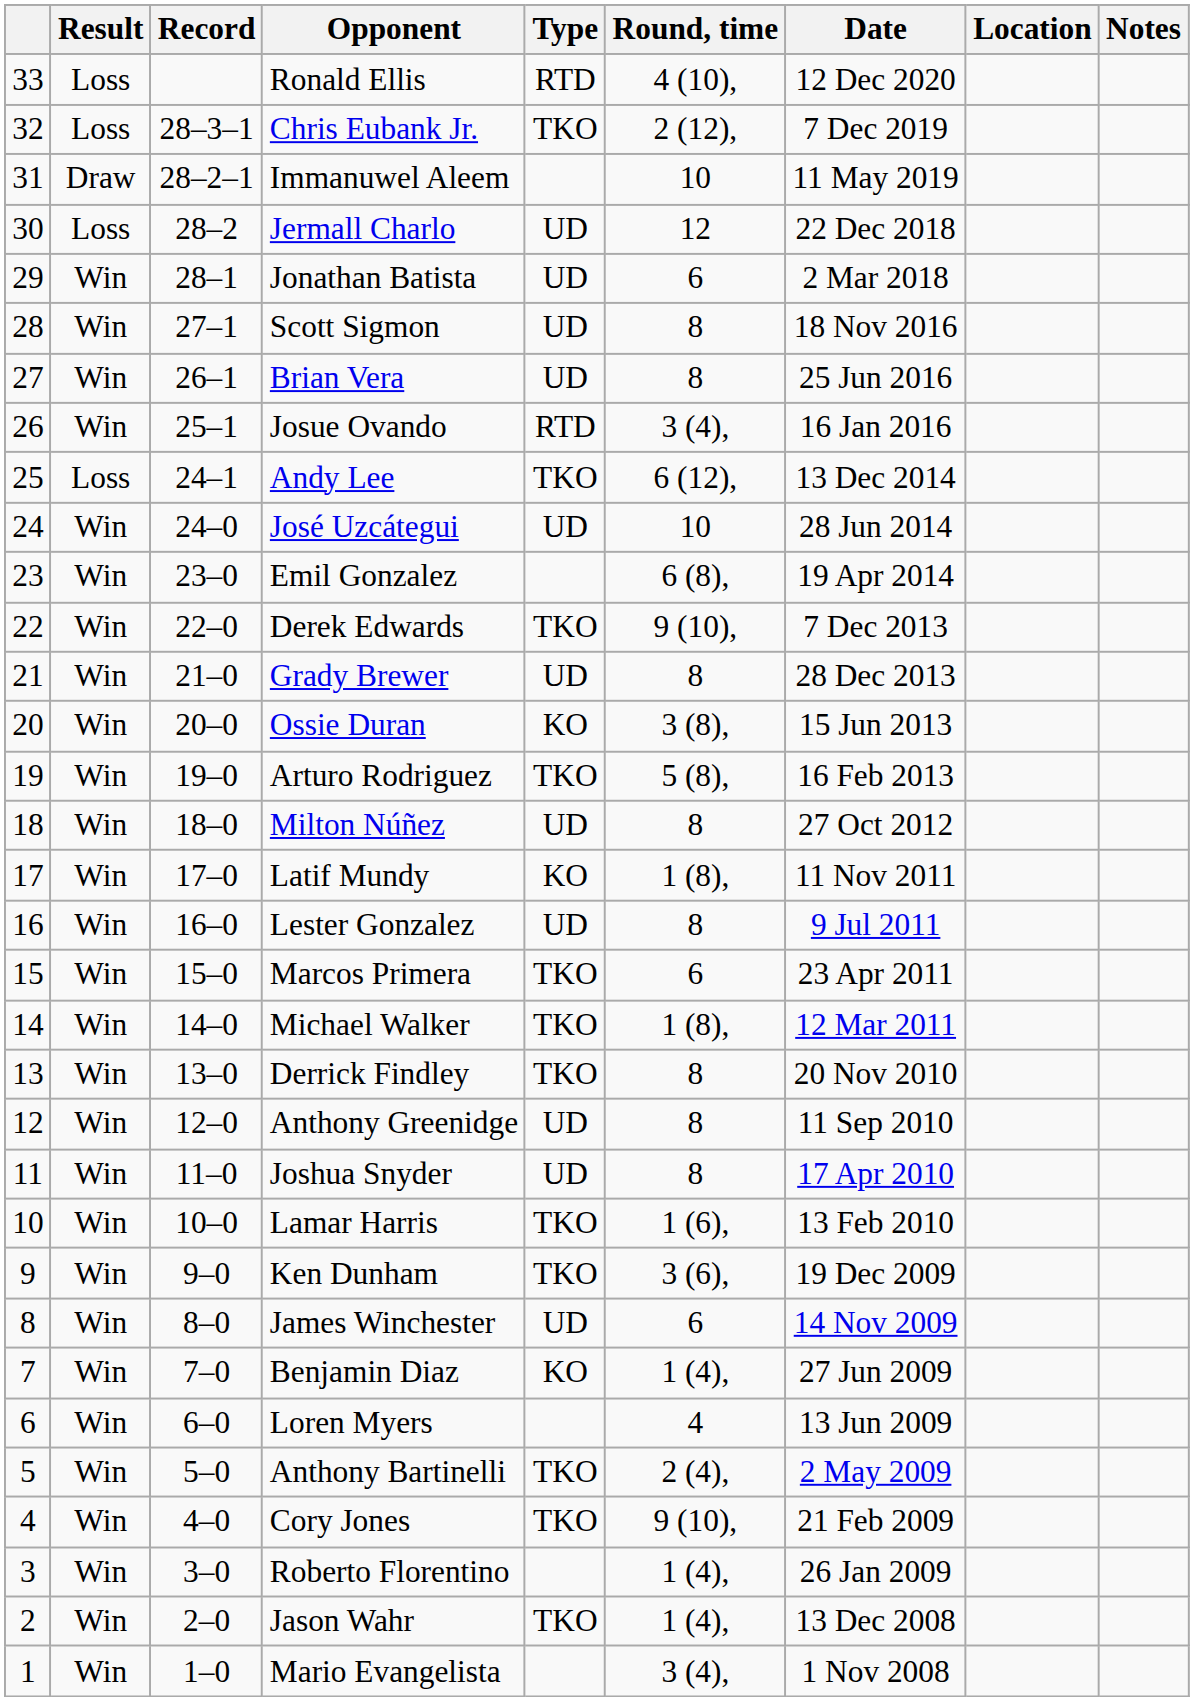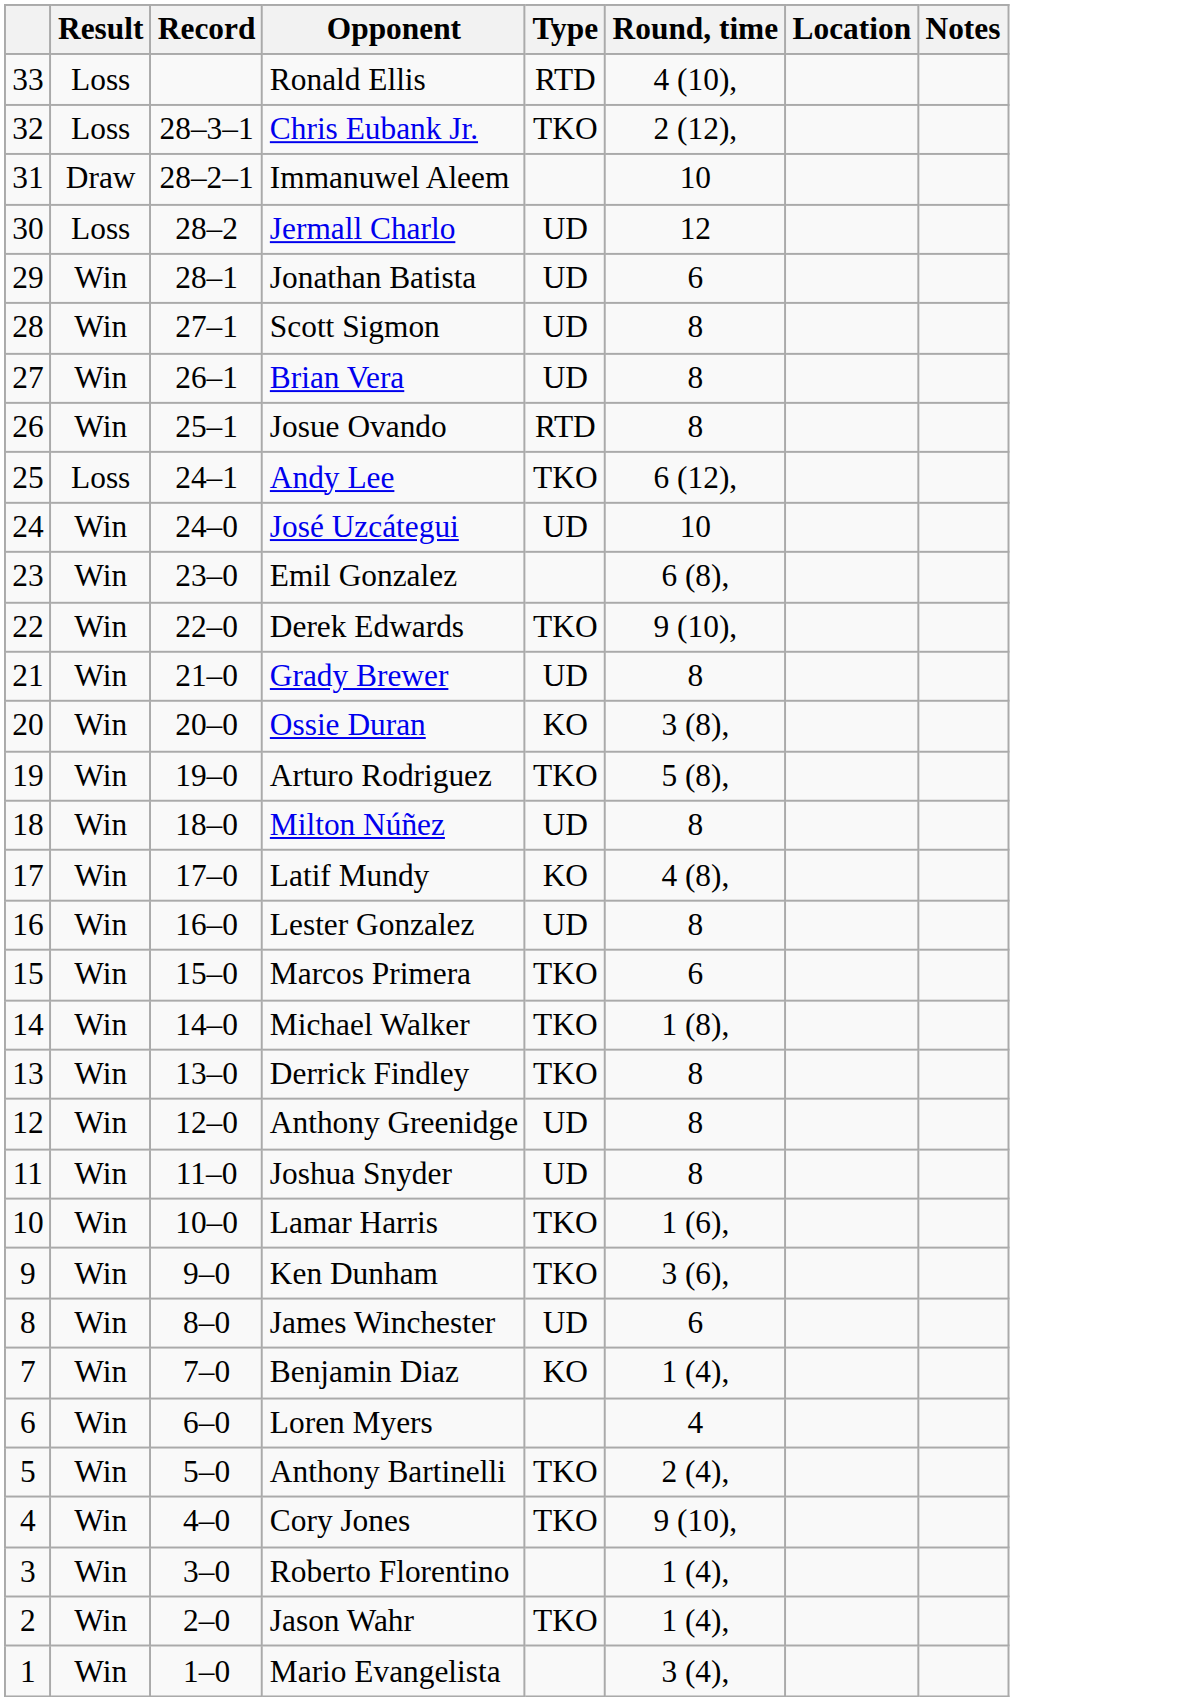 <table class="wikitable" style="text-align:center">
 <tr>
 <th></th>
 <th>Result</th>
 <th>Record</th>
 <th>Opponent</th>
 <th>Type</th>
 <th>Round, time</th>
-<th>Date</th>
 <th>Location</th>
 <th>Notes</th>
 </tr>
 <tr>
 <td>33</td>
 <td>Loss</td>
 <td></td>
 <td style="text-align:left;">Ronald Ellis</td>
 <td>RTD</td>
 <td>4 (10), </td>
-<td>12 Dec 2020</td>
 <td style="text-align:left;"></td>
 <td></td>
 </tr>
 <tr>
 <td>32</td>
 <td>Loss</td>
 <td>28–3–1</td>
 <td style="text-align:left;"><a href='#'>Chris Eubank Jr.</a></td>
 <td>TKO</td>
 <td>2 (12), </td>
-<td>7 Dec 2019</td>
 <td style="text-align:left;"></td>
 <td style="text-align:left;"></td>
 </tr>
 <tr>
 <td>31</td>
 <td>Draw</td>
 <td>28–2–1</td>
 <td style="text-align:left;">Immanuwel Aleem</td>
 <td></td>
 <td>10</td>
-<td>11 May 2019</td>
 <td style="text-align:left;"></td>
 <td></td>
 </tr>
 <tr>
 <td>30</td>
 <td>Loss</td>
 <td>28–2</td>
 <td style="text-align:left;"><a href='#'>Jermall Charlo</a></td>
 <td>UD</td>
 <td>12</td>
-<td>22 Dec 2018</td>
 <td style="text-align:left;"></td>
 <td style="text-align:left;"></td>
 </tr>
 <tr>
 <td>29</td>
 <td>Win</td>
 <td>28–1</td>
 <td style="text-align:left;">Jonathan Batista</td>
 <td>UD</td>
 <td>6</td>
-<td>2 Mar 2018</td>
 <td style="text-align:left;"></td>
 <td></td>
 </tr>
 <tr>
 <td>28</td>
 <td>Win</td>
 <td>27–1</td>
 <td style="text-align:left;">Scott Sigmon</td>
 <td>UD</td>
 <td>8</td>
-<td>18 Nov 2016</td>
 <td style="text-align:left;"></td>
 <td></td>
 </tr>
 <tr>
 <td>27</td>
 <td>Win</td>
 <td>26–1</td>
 <td style="text-align:left;"><a href='#'>Brian Vera</a></td>
 <td>UD</td>
 <td>8</td>
-<td>25 Jun 2016</td>
 <td style="text-align:left;"></td>
 <td></td>
 </tr>
 <tr>
 <td>26</td>
 <td>Win</td>
 <td>25–1</td>
 <td style="text-align:left;">Josue Ovando</td>
 <td>RTD</td>
-<td>3 (4), </td>
-<td>16 Jan 2016</td>
+<td>8</td>
 <td style="text-align:left;"></td>
 <td></td>
 </tr>
 <tr>
 <td>25</td>
 <td>Loss</td>
 <td>24–1</td>
 <td style="text-align:left;"><a href='#'>Andy Lee</a></td>
 <td>TKO</td>
 <td>6 (12), </td>
-<td>13 Dec 2014</td>
 <td style="text-align:left;"></td>
 <td style="text-align:left;"></td>
 </tr>
 <tr>
 <td>24</td>
 <td>Win</td>
 <td>24–0</td>
 <td style="text-align:left;"><a href='#'>José Uzcátegui</a></td>
 <td>UD</td>
 <td>10</td>
-<td>28 Jun 2014</td>
 <td style="text-align:left;"></td>
 <td style="text-align:left;"></td>
 </tr>
 <tr>
 <td>23</td>
 <td>Win</td>
 <td>23–0</td>
 <td style="text-align:left;">Emil Gonzalez</td>
 <td></td>
 <td>6 (8), </td>
-<td>19 Apr 2014</td>
 <td style="text-align:left;"></td>
 <td></td>
 </tr>
 <tr>
 <td>22</td>
 <td>Win</td>
 <td>22–0</td>
 <td style="text-align:left;">Derek Edwards</td>
 <td>TKO</td>
 <td>9 (10), </td>
-<td>7 Dec 2013</td>
 <td style="text-align:left;"></td>
 <td></td>
 </tr>
 <tr>
 <td>21</td>
 <td>Win</td>
 <td>21–0</td>
 <td style="text-align:left;"><a href='#'>Grady Brewer</a></td>
 <td>UD</td>
 <td>8</td>
-<td>28 Dec 2013</td>
 <td style="text-align:left;"></td>
 <td></td>
 </tr>
 <tr>
 <td>20</td>
 <td>Win</td>
 <td>20–0</td>
 <td style="text-align:left;"><a href='#'>Ossie Duran</a></td>
 <td>KO</td>
 <td>3 (8), </td>
-<td>15 Jun 2013</td>
 <td style="text-align:left;"></td>
 <td></td>
 </tr>
 <tr>
 <td>19</td>
 <td>Win</td>
 <td>19–0</td>
 <td style="text-align:left;">Arturo Rodriguez</td>
 <td>TKO</td>
 <td>5 (8), </td>
-<td>16 Feb 2013</td>
 <td style="text-align:left;"></td>
 <td></td>
 </tr>
 <tr>
 <td>18</td>
 <td>Win</td>
 <td>18–0</td>
 <td style="text-align:left;"><a href='#'>Milton Núñez</a></td>
 <td>UD</td>
 <td>8</td>
-<td>27 Oct 2012</td>
 <td style="text-align:left;"></td>
 <td></td>
 </tr>
 <tr>
 <td>17</td>
 <td>Win</td>
 <td>17–0</td>
 <td style="text-align:left;">Latif Mundy</td>
 <td>KO</td>
-<td>1 (8), </td>
-<td>11 Nov 2011</td>
+<td>4 (8), </td>
 <td style="text-align:left;"></td>
 <td></td>
 </tr>
 <tr>
 <td>16</td>
 <td>Win</td>
 <td>16–0</td>
 <td style="text-align:left;">Lester Gonzalez</td>
 <td>UD</td>
 <td>8</td>
-<td><a href='#'>9 Jul 2011</a></td>
 <td style="text-align:left;"></td>
 <td></td>
 </tr>
 <tr>
 <td>15</td>
 <td>Win</td>
 <td>15–0</td>
 <td style="text-align:left;">Marcos Primera</td>
 <td>TKO</td>
 <td>6</td>
-<td>23 Apr 2011</td>
 <td style="text-align:left;"></td>
 <td></td>
 </tr>
 <tr>
 <td>14</td>
 <td>Win</td>
 <td>14–0</td>
 <td style="text-align:left;">Michael Walker</td>
 <td>TKO</td>
 <td>1 (8), </td>
-<td><a href='#'>12 Mar 2011</a></td>
 <td style="text-align:left;"></td>
 <td></td>
 </tr>
 <tr>
 <td>13</td>
 <td>Win</td>
 <td>13–0</td>
 <td style="text-align:left;">Derrick Findley</td>
 <td>TKO</td>
 <td>8</td>
-<td>20 Nov 2010</td>
 <td style="text-align:left;"></td>
 <td></td>
 </tr>
 <tr>
 <td>12</td>
 <td>Win</td>
 <td>12–0</td>
 <td style="text-align:left;">Anthony Greenidge</td>
 <td>UD</td>
 <td>8</td>
-<td>11 Sep 2010</td>
 <td style="text-align:left;"></td>
 <td></td>
 </tr>
 <tr>
 <td>11</td>
 <td>Win</td>
 <td>11–0</td>
 <td style="text-align:left;">Joshua Snyder</td>
 <td>UD</td>
 <td>8</td>
-<td><a href='#'>17 Apr 2010</a></td>
 <td style="text-align:left;"></td>
 <td></td>
 </tr>
 <tr>
 <td>10</td>
 <td>Win</td>
 <td>10–0</td>
 <td style="text-align:left;">Lamar Harris</td>
 <td>TKO</td>
 <td>1 (6), </td>
-<td>13 Feb 2010</td>
 <td style="text-align:left;"></td>
 <td></td>
 </tr>
 <tr>
 <td>9</td>
 <td>Win</td>
 <td>9–0</td>
 <td style="text-align:left;">Ken Dunham</td>
 <td>TKO</td>
 <td>3 (6), </td>
-<td>19 Dec 2009</td>
 <td style="text-align:left;"></td>
 <td></td>
 </tr>
 <tr>
 <td>8</td>
 <td>Win</td>
 <td>8–0</td>
 <td style="text-align:left;">James Winchester</td>
 <td>UD</td>
 <td>6</td>
-<td><a href='#'>14 Nov 2009</a></td>
 <td style="text-align:left;"></td>
 <td></td>
 </tr>
 <tr>
 <td>7</td>
 <td>Win</td>
 <td>7–0</td>
 <td style="text-align:left;">Benjamin Diaz</td>
 <td>KO</td>
 <td>1 (4), </td>
-<td>27 Jun 2009</td>
 <td style="text-align:left;"></td>
 <td></td>
 </tr>
 <tr>
 <td>6</td>
 <td>Win</td>
 <td>6–0</td>
 <td style="text-align:left;">Loren Myers</td>
 <td></td>
 <td>4</td>
-<td>13 Jun 2009</td>
 <td style="text-align:left;"></td>
 <td></td>
 </tr>
 <tr>
 <td>5</td>
 <td>Win</td>
 <td>5–0</td>
 <td style="text-align:left;">Anthony Bartinelli</td>
 <td>TKO</td>
 <td>2 (4), </td>
-<td><a href='#'>2 May 2009</a></td>
 <td style="text-align:left;"></td>
 <td></td>
 </tr>
 <tr>
 <td>4</td>
 <td>Win</td>
 <td>4–0</td>
 <td style="text-align:left;">Cory Jones</td>
 <td>TKO</td>
 <td>9 (10), </td>
-<td>21 Feb 2009</td>
 <td style="text-align:left;"></td>
 <td></td>
 </tr>
 <tr>
 <td>3</td>
 <td>Win</td>
 <td>3–0</td>
 <td style="text-align:left;">Roberto Florentino</td>
 <td></td>
 <td>1 (4), </td>
-<td>26 Jan 2009</td>
 <td style="text-align:left;"></td>
 <td></td>
 </tr>
 <tr>
 <td>2</td>
 <td>Win</td>
 <td>2–0</td>
 <td style="text-align:left;">Jason Wahr</td>
 <td>TKO</td>
 <td>1 (4), </td>
-<td>13 Dec 2008</td>
 <td style="text-align:left;"></td>
 <td></td>
 </tr>
 <tr>
 <td>1</td>
 <td>Win</td>
 <td>1–0</td>
 <td align=left>Mario Evangelista</td>
 <td></td>
 <td>3 (4), </td>
-<td>1 Nov 2008</td>
 <td style="text-align:left;"></td>
 <td></td>
 </tr>
 </table>
